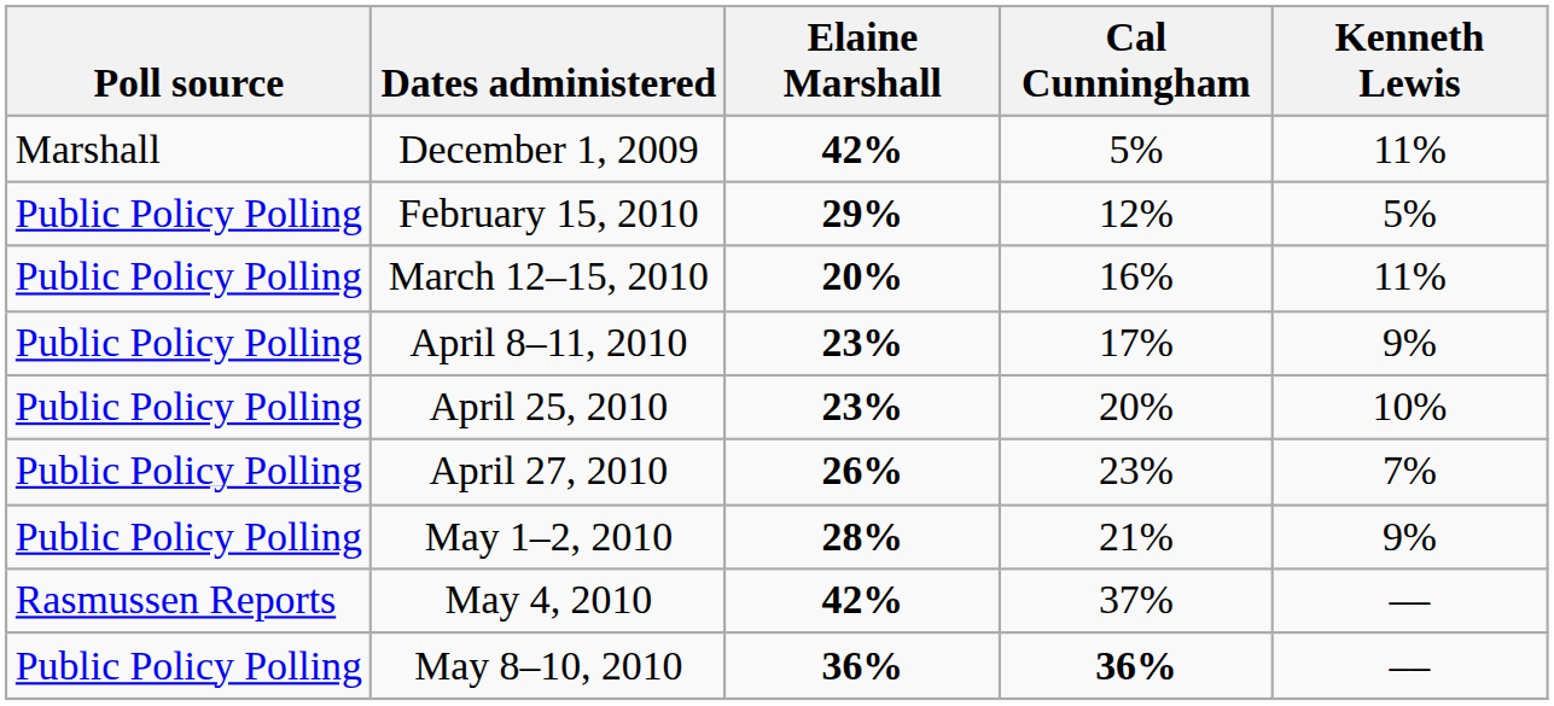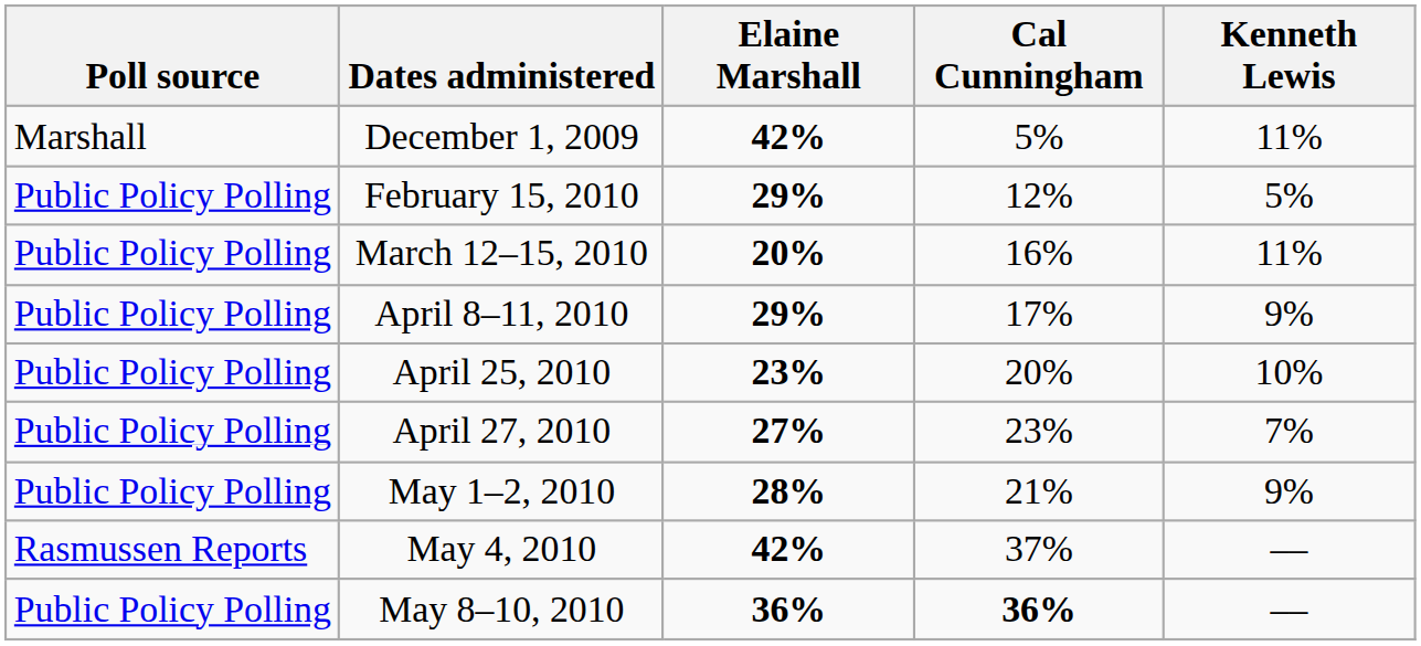 <table class="wikitable" style="text-align:center">
 <tr valign=bottom>
 <th>Poll source</th>
 <th>Dates administered</th>
 <th style="width:100px;">Elaine<br>Marshall</th>
 <th style="width:100px;">Cal<br>Cunningham</th>
 <th style="width:100px;">Kenneth<br>Lewis</th>
 </tr>
 <tr>
 <td align=left>Marshall</td>
 <td>December 1, 2009</td>
 <td><strong>42%</strong></td>
 <td>5%</td>
 <td>11%</td>
 </tr>
 <tr>
 <td align=left><a href='#'>Public Policy Polling</a></td>
 <td>February 15, 2010</td>
 <td><strong>29%</strong></td>
 <td>12%</td>
 <td>5%</td>
 </tr>
 <tr>
 <td align=left><a href='#'>Public Policy Polling</a></td>
 <td>March 12–15, 2010</td>
 <td><strong>20%</strong></td>
 <td>16%</td>
 <td>11%</td>
 </tr>
 <tr>
 <td align=left><a href='#'>Public Policy Polling</a></td>
 <td>April 8–11, 2010</td>
-<td><strong>23%</strong></td>
+<td><strong>29%</strong></td>
 <td>17%</td>
 <td>9%</td>
 </tr>
 <tr>
 <td align=left><a href='#'>Public Policy Polling</a></td>
 <td>April 25, 2010</td>
 <td><strong>23%</strong></td>
 <td>20%</td>
 <td>10%</td>
 </tr>
 <tr>
 <td align=left><a href='#'>Public Policy Polling</a></td>
 <td>April 27, 2010</td>
-<td><strong>26%</strong></td>
+<td><strong>27%</strong></td>
 <td>23%</td>
 <td>7%</td>
 </tr>
 <tr>
 <td align=left><a href='#'>Public Policy Polling</a></td>
 <td>May 1–2, 2010</td>
 <td><strong>28%</strong></td>
 <td>21%</td>
 <td>9%</td>
 </tr>
 <tr>
 <td align=left><a href='#'>Rasmussen Reports</a></td>
 <td>May 4, 2010</td>
 <td><strong>42%</strong></td>
 <td>37%</td>
 <td>––</td>
 </tr>
 <tr>
 <td align=left><a href='#'>Public Policy Polling</a></td>
 <td>May 8–10, 2010</td>
 <td><strong>36%</strong></td>
 <td><strong>36%</strong></td>
 <td>––</td>
 </tr>
 </table>
